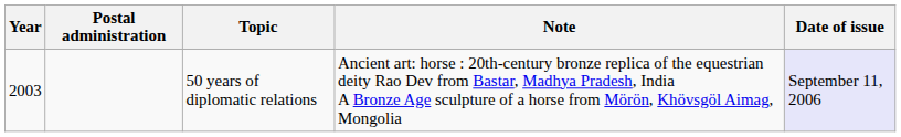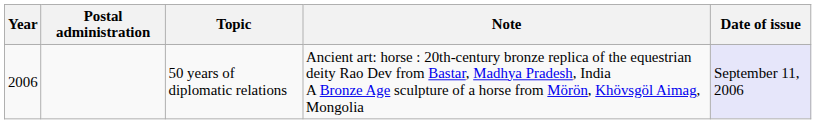 <table class="wikitable">
 <tr>
 <th>Year</th>
 <th>Postal administration</th>
 <th>Topic</th>
 <th>Note</th>
 <th>Date of issue</th>
 </tr>
 <tr>
-<td>2003</td>
+<td>2006</td>
 <td></td>
 <td>50 years of diplomatic relations</td>
 <td>Ancient art: horse : 20th-century bronze replica of the equestrian deity Rao Dev from <a href='#'>Bastar</a>, <a href='#'>Madhya Pradesh</a>, India <br>A <a href='#'>Bronze Age</a> sculpture of a horse from <a href='#'>Mörön</a>, <a href='#'>Khövsgöl Aimag</a>, Mongolia</td>
 <td style="background: lavender;">September 11, 2006</td>
 </tr>
 </table>
